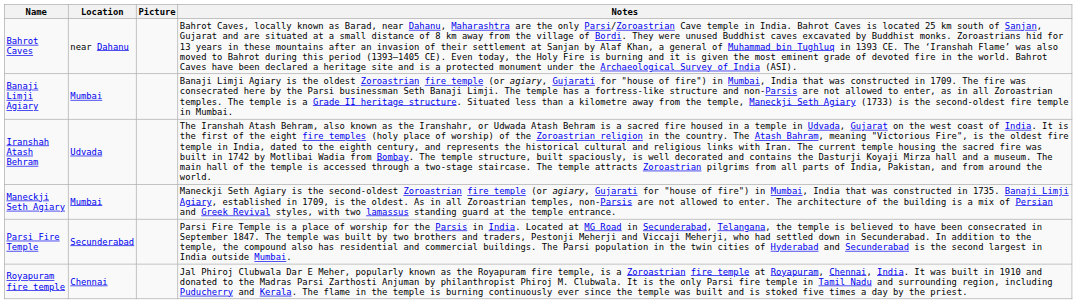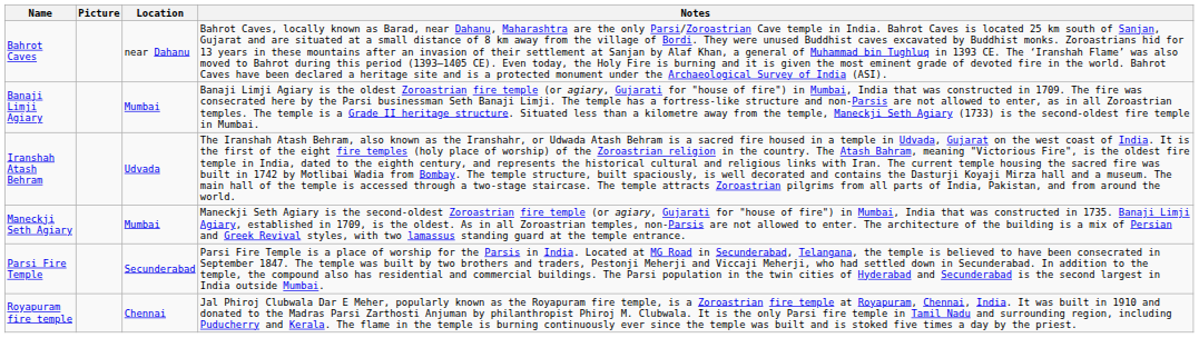 <table class="wikitable">
 <tr>
 <th>Name</th>
+<th>Picture</th>
 <th>Location</th>
-<th>Picture</th>
 <th>Notes</th>
 </tr>
 <tr>
 <td><a href='#'>Bahrot Caves</a></td>
+<td></td>
 <td>near <a href='#'>Dahanu</a></td>
-<td></td>
 <td>Bahrot Caves, locally known as Barad, near <a href='#'>Dahanu</a>, <a href='#'>Maharashtra</a> are the only <a href='#'>Parsi</a>/<a href='#'>Zoroastrian</a> Cave temple in India. Bahrot Caves is located 25 km south of <a href='#'>Sanjan</a>, Gujarat and are situated at a small distance of 8 km away from the village of <a href='#'>Bordi</a>. They were unused Buddhist caves excavated by Buddhist monks. Zoroastrians hid for 13 years in these mountains after an invasion of their settlement at Sanjan by Alaf Khan, a general of <a href='#'>Muhammad bin Tughluq</a> in 1393 CE. The ‘Iranshah Flame’ was also moved to Bahrot during this period (1393–1405 CE). Even today, the Holy Fire is burning and it is given the most eminent grade of devoted fire in the world. Bahrot Caves have been declared a heritage site and is a protected monument under the <a href='#'>Archaeological Survey of India</a> (ASI).</td>
 </tr>
 <tr>
 <td><a href='#'>Banaji Limji Agiary</a></td>
+<td align="center"></td>
 <td><a href='#'>Mumbai</a></td>
-<td align="center"></td>
 <td>Banaji Limji Agiary is the oldest <a href='#'>Zoroastrian</a> <a href='#'>fire temple</a> (or <em>agiary</em>, <a href='#'>Gujarati</a> for "house of fire") in <a href='#'>Mumbai</a>, India that was constructed in 1709. The fire was consecrated here by the Parsi businessman Seth Banaji Limji. The temple has a fortress-like structure and non-<a href='#'>Parsis</a> are not allowed to enter, as in all Zoroastrian temples. The temple is a <a href='#'>Grade II heritage structure</a>. Situated less than a kilometre away from the temple, <a href='#'>Maneckji Seth Agiary</a> (1733) is the second-oldest fire temple in Mumbai.</td>
 </tr>
 <tr>
 <td><a href='#'>Iranshah Atash Behram</a></td>
+<td align="center"></td>
 <td><a href='#'>Udvada</a></td>
-<td align="center"></td>
 <td>The Iranshah Atash Behram,  also known as the Iranshahr, or Udwada Atash Behram is a sacred fire housed in a temple in <a href='#'>Udvada</a>, <a href='#'>Gujarat</a> on the west coast of <a href='#'>India</a>. It is the first of the eight <a href='#'>fire temples</a> (holy place of worship) of the <a href='#'>Zoroastrian religion</a> in the country. The <a href='#'>Atash Bahram</a>, meaning "Victorious Fire", is the oldest fire temple in India, dated to the eighth century, and represents the historical cultural and religious links with Iran. The current temple housing the sacred fire was built in 1742 by Motlibai Wadia from <a href='#'>Bombay</a>. The temple structure, built spaciously, is well decorated and contains the Dasturji Koyaji Mirza hall and a museum. The main hall of the temple is accessed through a two-stage staircase. The temple attracts <a href='#'>Zoroastrian</a> pilgrims from all parts of India, Pakistan, and from around the world.</td>
 </tr>
 <tr>
 <td><a href='#'>Maneckji Seth Agiary</a></td>
+<td align="center"></td>
 <td><a href='#'>Mumbai</a></td>
-<td align="center"></td>
 <td>Maneckji Seth Agiary is the second-oldest <a href='#'>Zoroastrian</a> <a href='#'>fire temple</a> (or <em>agiary</em>, <a href='#'>Gujarati</a> for "house of fire") in <a href='#'>Mumbai</a>, India that was constructed in 1735. <a href='#'>Banaji Limji Agiary</a>, established in 1709, is the oldest. As in all Zoroastrian temples, non-<a href='#'>Parsis</a> are not allowed to enter. The architecture of the building is a mix of <a href='#'>Persian</a> and <a href='#'>Greek Revival</a> styles, with two <a href='#'>lamassus</a> standing guard at the temple entrance.</td>
 </tr>
 <tr>
 <td><a href='#'>Parsi Fire Temple</a></td>
+<td align="center"></td>
 <td><a href='#'>Secunderabad</a></td>
-<td align="center"></td>
 <td>Parsi Fire Temple is a place of worship for the <a href='#'>Parsis</a> in <a href='#'>India</a>. Located at <a href='#'>MG Road</a> in <a href='#'>Secunderabad</a>, <a href='#'>Telangana</a>, the temple is believed to have been consecrated in September 1847. The temple was built by two brothers and traders, Pestonji Meherji and Viccaji Meherji, who had settled down in Secunderabad. In addition to the temple, the compound also has residential and commercial buildings. The Parsi population in the twin cities of <a href='#'>Hyderabad</a> and <a href='#'>Secunderabad</a> is the second largest in India outside <a href='#'>Mumbai</a>.</td>
 </tr>
 <tr>
 <td><a href='#'>Royapuram fire temple</a></td>
+<td align="center"></td>
 <td><a href='#'>Chennai</a></td>
-<td align="center"></td>
 <td>Jal Phiroj Clubwala Dar E Meher, popularly known as the Royapuram fire temple, is a <a href='#'>Zoroastrian</a> <a href='#'>fire temple</a> at <a href='#'>Royapuram</a>, <a href='#'>Chennai</a>, <a href='#'>India</a>. It was built in 1910 and donated to the Madras Parsi Zarthosti Anjuman by philanthropist Phiroj M. Clubwala. It is the only Parsi fire temple in <a href='#'>Tamil Nadu</a> and surrounding region, including <a href='#'>Puducherry</a> and <a href='#'>Kerala</a>. The flame in the temple is burning continuously ever since the temple was built and is stoked five times a day by the priest.</td>
 </tr>
 </table>
